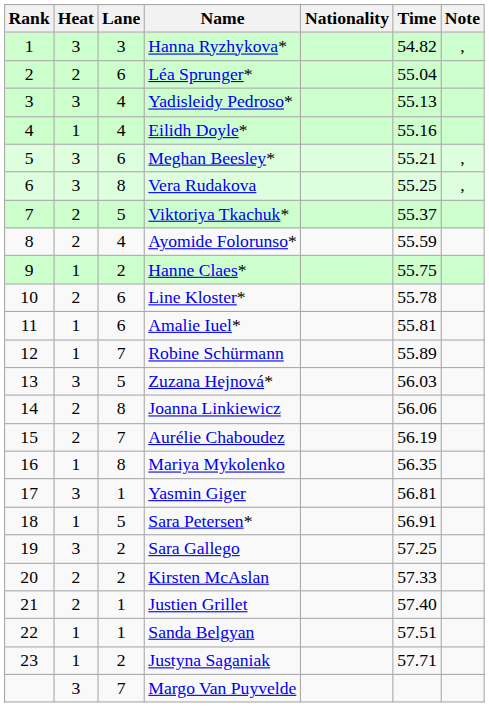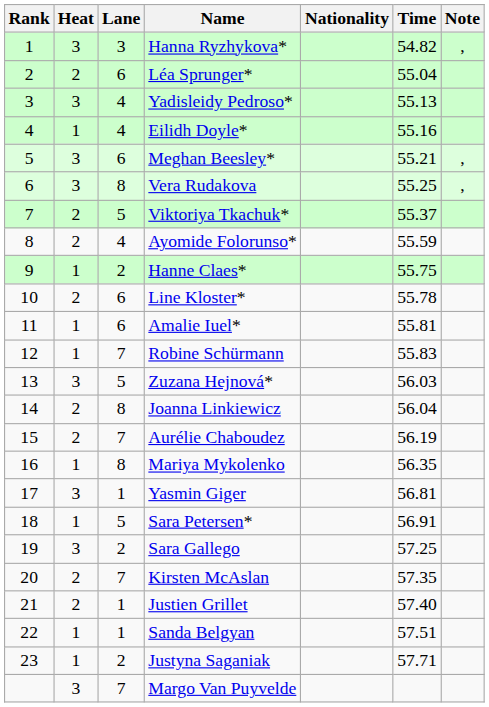 <table class="wikitable sortable" style="text-align:center">
 <tr>
 <th>Rank</th>
 <th>Heat</th>
 <th>Lane</th>
 <th>Name</th>
 <th>Nationality</th>
 <th>Time</th>
 <th>Note</th>
 </tr>
 <tr bgcolor=ccffcc>
 <td>1</td>
 <td>3</td>
 <td>3</td>
 <td align=left><a href='#'>Hanna Ryzhykova</a>*</td>
 <td align=left></td>
 <td>54.82</td>
 <td>, </td>
 </tr>
 <tr bgcolor=ccffcc>
 <td>2</td>
 <td>2</td>
 <td>6</td>
 <td align=left><a href='#'>Léa Sprunger</a>*</td>
 <td align=left></td>
 <td>55.04</td>
 <td></td>
 </tr>
 <tr bgcolor=ccffcc>
 <td>3</td>
 <td>3</td>
 <td>4</td>
 <td align=left><a href='#'>Yadisleidy Pedroso</a>*</td>
 <td align=left></td>
 <td>55.13</td>
 <td></td>
 </tr>
 <tr bgcolor=ccffcc>
 <td>4</td>
 <td>1</td>
 <td>4</td>
 <td align=left><a href='#'>Eilidh Doyle</a>*</td>
 <td align=left></td>
 <td>55.16</td>
 <td></td>
 </tr>
 <tr bgcolor=ddffdd>
 <td>5</td>
 <td>3</td>
 <td>6</td>
 <td align=left><a href='#'>Meghan Beesley</a>*</td>
 <td align=left></td>
 <td>55.21</td>
 <td>, </td>
 </tr>
 <tr bgcolor=ddffdd>
 <td>6</td>
 <td>3</td>
 <td>8</td>
 <td align=left><a href='#'>Vera Rudakova</a></td>
 <td align=left></td>
 <td>55.25</td>
 <td>, </td>
 </tr>
 <tr bgcolor=ccffcc>
 <td>7</td>
 <td>2</td>
 <td>5</td>
 <td align=left><a href='#'>Viktoriya Tkachuk</a>*</td>
 <td align=left></td>
 <td>55.37</td>
 <td></td>
 </tr>
 <tr>
 <td>8</td>
 <td>2</td>
 <td>4</td>
 <td align=left><a href='#'>Ayomide Folorunso</a>*</td>
 <td align=left></td>
 <td>55.59</td>
 <td></td>
 </tr>
 <tr bgcolor=ccffcc>
 <td>9</td>
 <td>1</td>
 <td>2</td>
 <td align=left><a href='#'>Hanne Claes</a>*</td>
 <td align=left></td>
 <td>55.75</td>
 <td></td>
 </tr>
 <tr>
 <td>10</td>
 <td>2</td>
 <td>6</td>
 <td align=left><a href='#'>Line Kloster</a>*</td>
 <td align=left></td>
 <td>55.78</td>
 <td></td>
 </tr>
 <tr>
 <td>11</td>
 <td>1</td>
 <td>6</td>
 <td align=left><a href='#'>Amalie Iuel</a>*</td>
 <td align=left></td>
 <td>55.81</td>
 <td></td>
 </tr>
 <tr>
 <td>12</td>
 <td>1</td>
 <td>7</td>
 <td align=left><a href='#'>Robine Schürmann</a></td>
 <td align=left></td>
-<td>55.89</td>
+<td>55.83</td>
 <td></td>
 </tr>
 <tr>
 <td>13</td>
 <td>3</td>
 <td>5</td>
 <td align=left><a href='#'>Zuzana Hejnová</a>*</td>
 <td align=left></td>
 <td>56.03</td>
 <td></td>
 </tr>
 <tr>
 <td>14</td>
 <td>2</td>
 <td>8</td>
 <td align=left><a href='#'>Joanna Linkiewicz</a></td>
 <td align=left></td>
-<td>56.06</td>
+<td>56.04</td>
 <td></td>
 </tr>
 <tr>
 <td>15</td>
 <td>2</td>
 <td>7</td>
 <td align=left><a href='#'>Aurélie Chaboudez</a></td>
 <td align=left></td>
 <td>56.19</td>
 <td></td>
 </tr>
 <tr>
 <td>16</td>
 <td>1</td>
 <td>8</td>
 <td align=left><a href='#'>Mariya Mykolenko</a></td>
 <td align=left></td>
 <td>56.35</td>
 <td></td>
 </tr>
 <tr>
 <td>17</td>
 <td>3</td>
 <td>1</td>
 <td align=left><a href='#'>Yasmin Giger</a></td>
 <td align=left></td>
 <td>56.81</td>
 <td></td>
 </tr>
 <tr>
 <td>18</td>
 <td>1</td>
 <td>5</td>
 <td align=left><a href='#'>Sara Petersen</a>*</td>
 <td align=left></td>
 <td>56.91</td>
 <td></td>
 </tr>
 <tr>
 <td>19</td>
 <td>3</td>
 <td>2</td>
 <td align=left><a href='#'>Sara Gallego</a></td>
 <td align=left></td>
 <td>57.25</td>
 <td></td>
 </tr>
 <tr>
 <td>20</td>
 <td>2</td>
-<td>2</td>
+<td>7</td>
 <td align=left><a href='#'>Kirsten McAslan</a></td>
 <td align=left></td>
-<td>57.33</td>
+<td>57.35</td>
 <td></td>
 </tr>
 <tr>
 <td>21</td>
 <td>2</td>
 <td>1</td>
 <td align=left><a href='#'>Justien Grillet</a></td>
 <td align=left></td>
 <td>57.40</td>
 <td></td>
 </tr>
 <tr>
 <td>22</td>
 <td>1</td>
 <td>1</td>
 <td align=left><a href='#'>Sanda Belgyan</a></td>
 <td align=left></td>
 <td>57.51</td>
 <td></td>
 </tr>
 <tr>
 <td>23</td>
 <td>1</td>
 <td>2</td>
 <td align=left><a href='#'>Justyna Saganiak</a></td>
 <td align=left></td>
 <td>57.71</td>
 <td></td>
 </tr>
 <tr>
 <td></td>
 <td>3</td>
 <td>7</td>
 <td align=left><a href='#'>Margo Van Puyvelde</a></td>
 <td align=left></td>
 <td></td>
 <td></td>
 </tr>
 </table>
